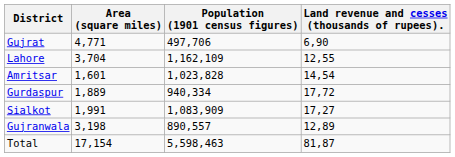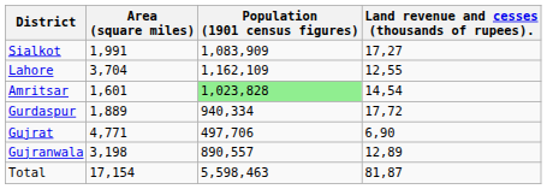 <table class="wikitable">
 <tr>
 <th>District</th>
 <th>Area<br>(square miles)</th>
 <th>Population<br>(1901 census figures)</th>
 <th>Land revenue and <a href='#'>cesses</a><br>(thousands of rupees).</th>
 </tr>
 <tr>
-<td><a href='#'>Gujrat</a></td>
-<td>4,771</td>
-<td>497,706</td>
-<td>6,90</td>
+<td><a href='#'>Sialkot</a></td>
+<td>1,991</td>
+<td>1,083,909</td>
+<td>17,27</td>
 </tr>
 <tr>
 <td><a href='#'>Lahore</a></td>
 <td>3,704</td>
 <td>1,162,109</td>
 <td>12,55</td>
 </tr>
 <tr>
 <td><a href='#'>Amritsar</a></td>
 <td>1,601</td>
-<td>1,023,828</td>
+<td style="background: lightgreen;">1,023,828</td>
 <td>14,54</td>
 </tr>
 <tr>
 <td><a href='#'>Gurdaspur</a></td>
 <td>1,889</td>
 <td>940,334</td>
 <td>17,72</td>
 </tr>
 <tr>
-<td><a href='#'>Sialkot</a></td>
-<td>1,991</td>
-<td>1,083,909</td>
-<td>17,27</td>
+<td><a href='#'>Gujrat</a></td>
+<td>4,771</td>
+<td>497,706</td>
+<td>6,90</td>
 </tr>
 <tr>
 <td><a href='#'>Gujranwala</a></td>
 <td>3,198</td>
 <td>890,557</td>
 <td>12,89</td>
 </tr>
 <tr>
 <td>Total</td>
 <td>17,154</td>
 <td>5,598,463</td>
 <td>81,87</td>
 </tr>
 </table>
